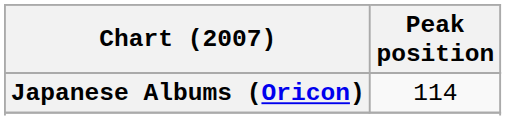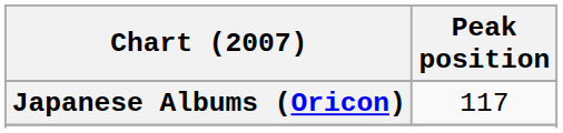 <table class="wikitable sortable plainrowheaders" style="text-align:center">
 <tr>
 <th scope="col">Chart (2007)</th>
 <th scope="col">Peak<br> position</th>
 </tr>
 <tr>
 </tr>
 <tr>
 <th scope="row">Japanese Albums (<a href='#'>Oricon</a>)</th>
-<td>114</td>
+<td>117</td>
 </tr>
 <tr>
 </tr>
 <tr>
 </tr>
 </table>
